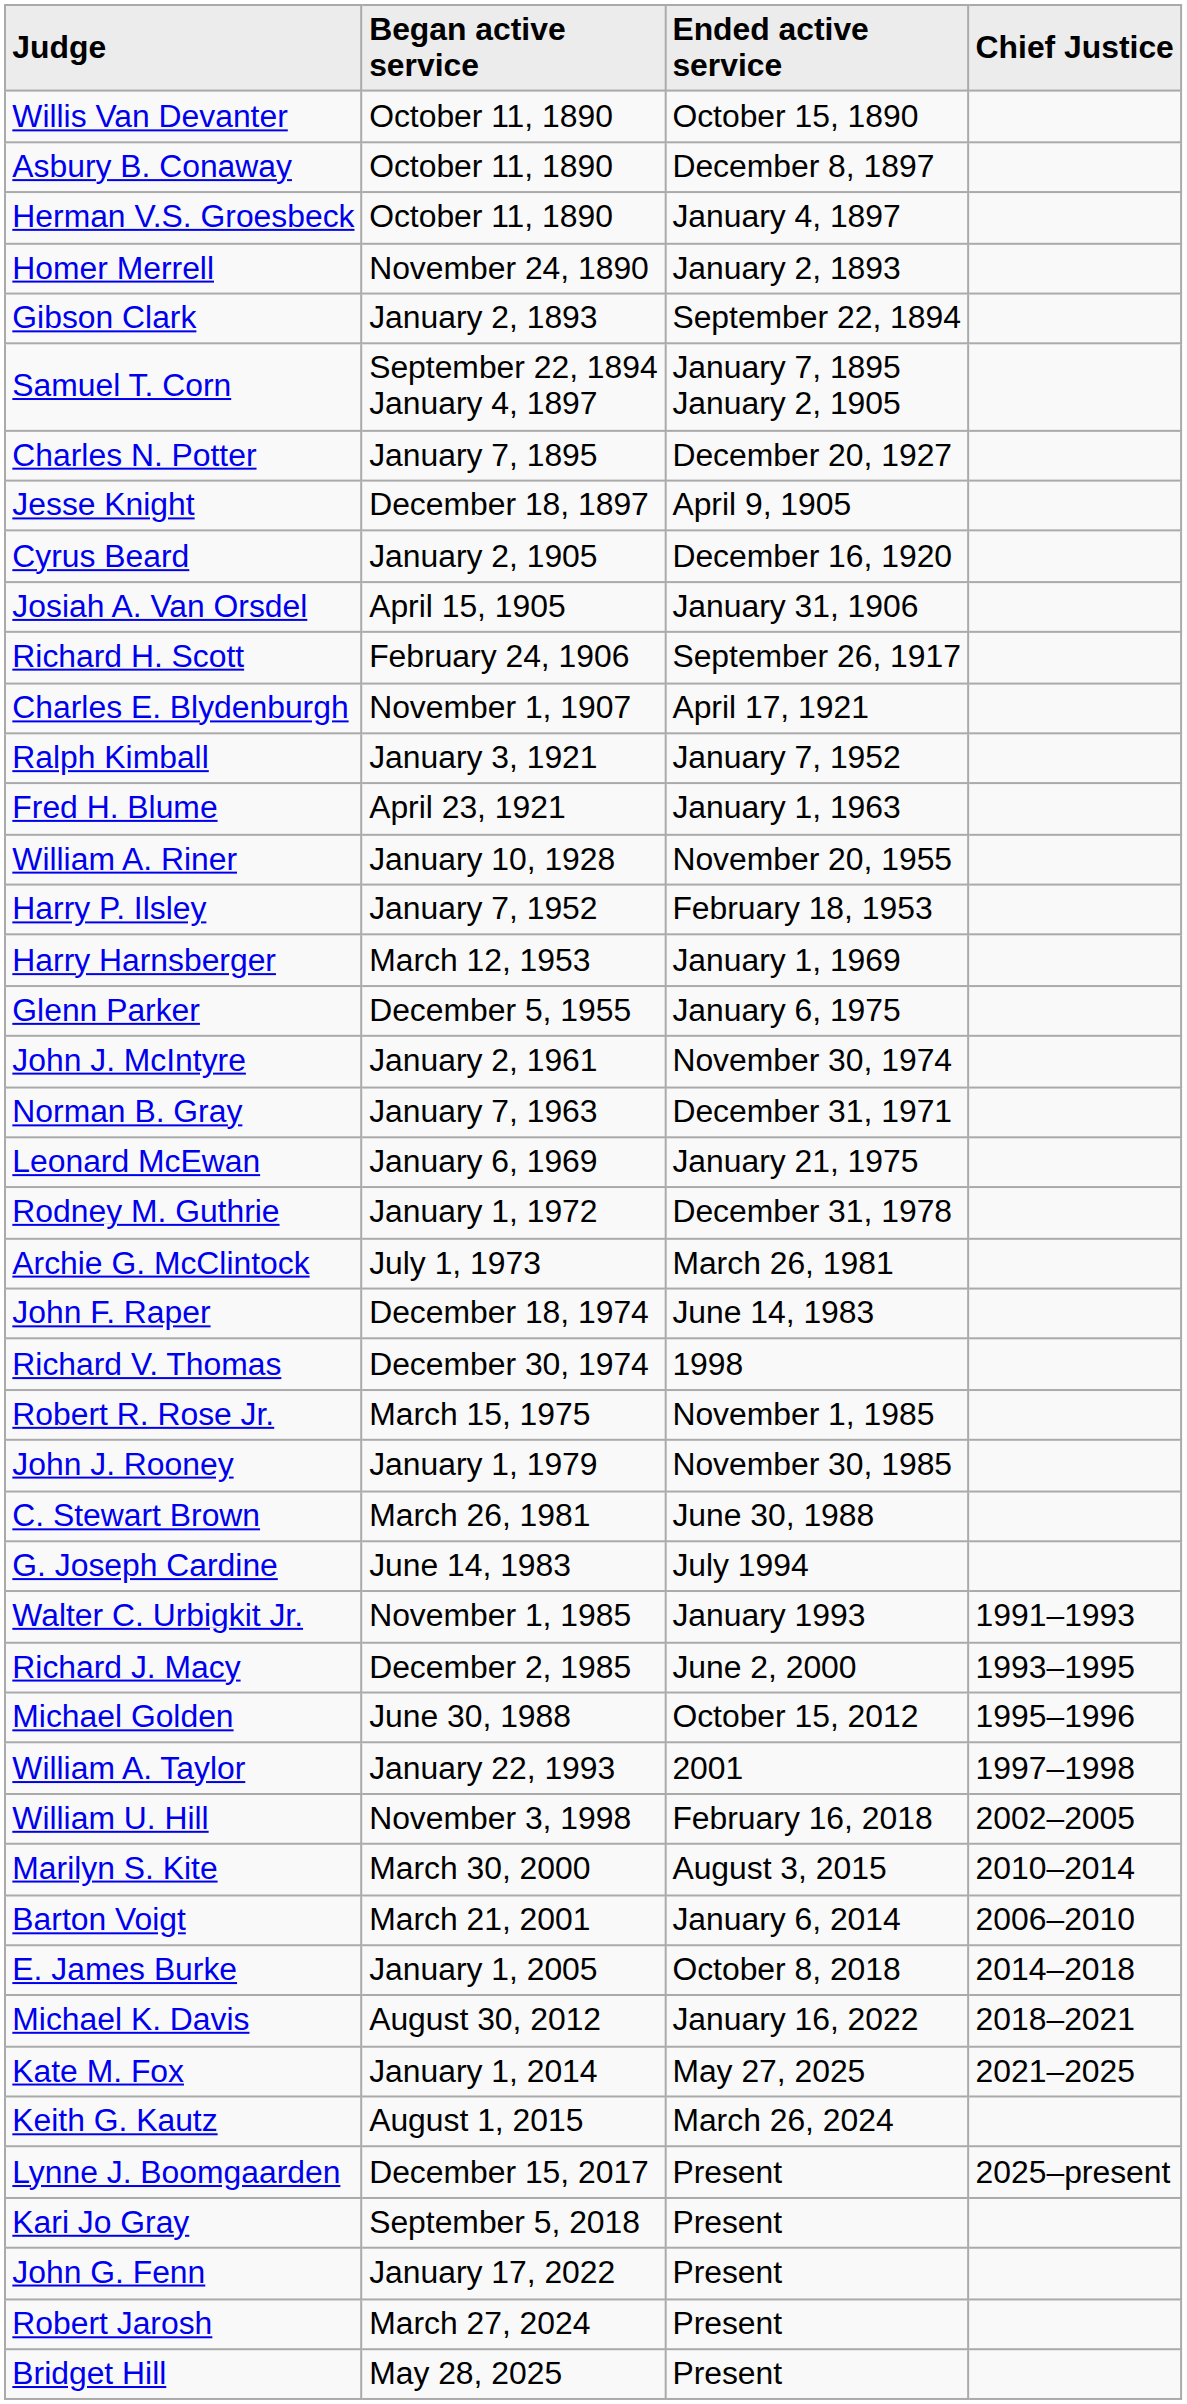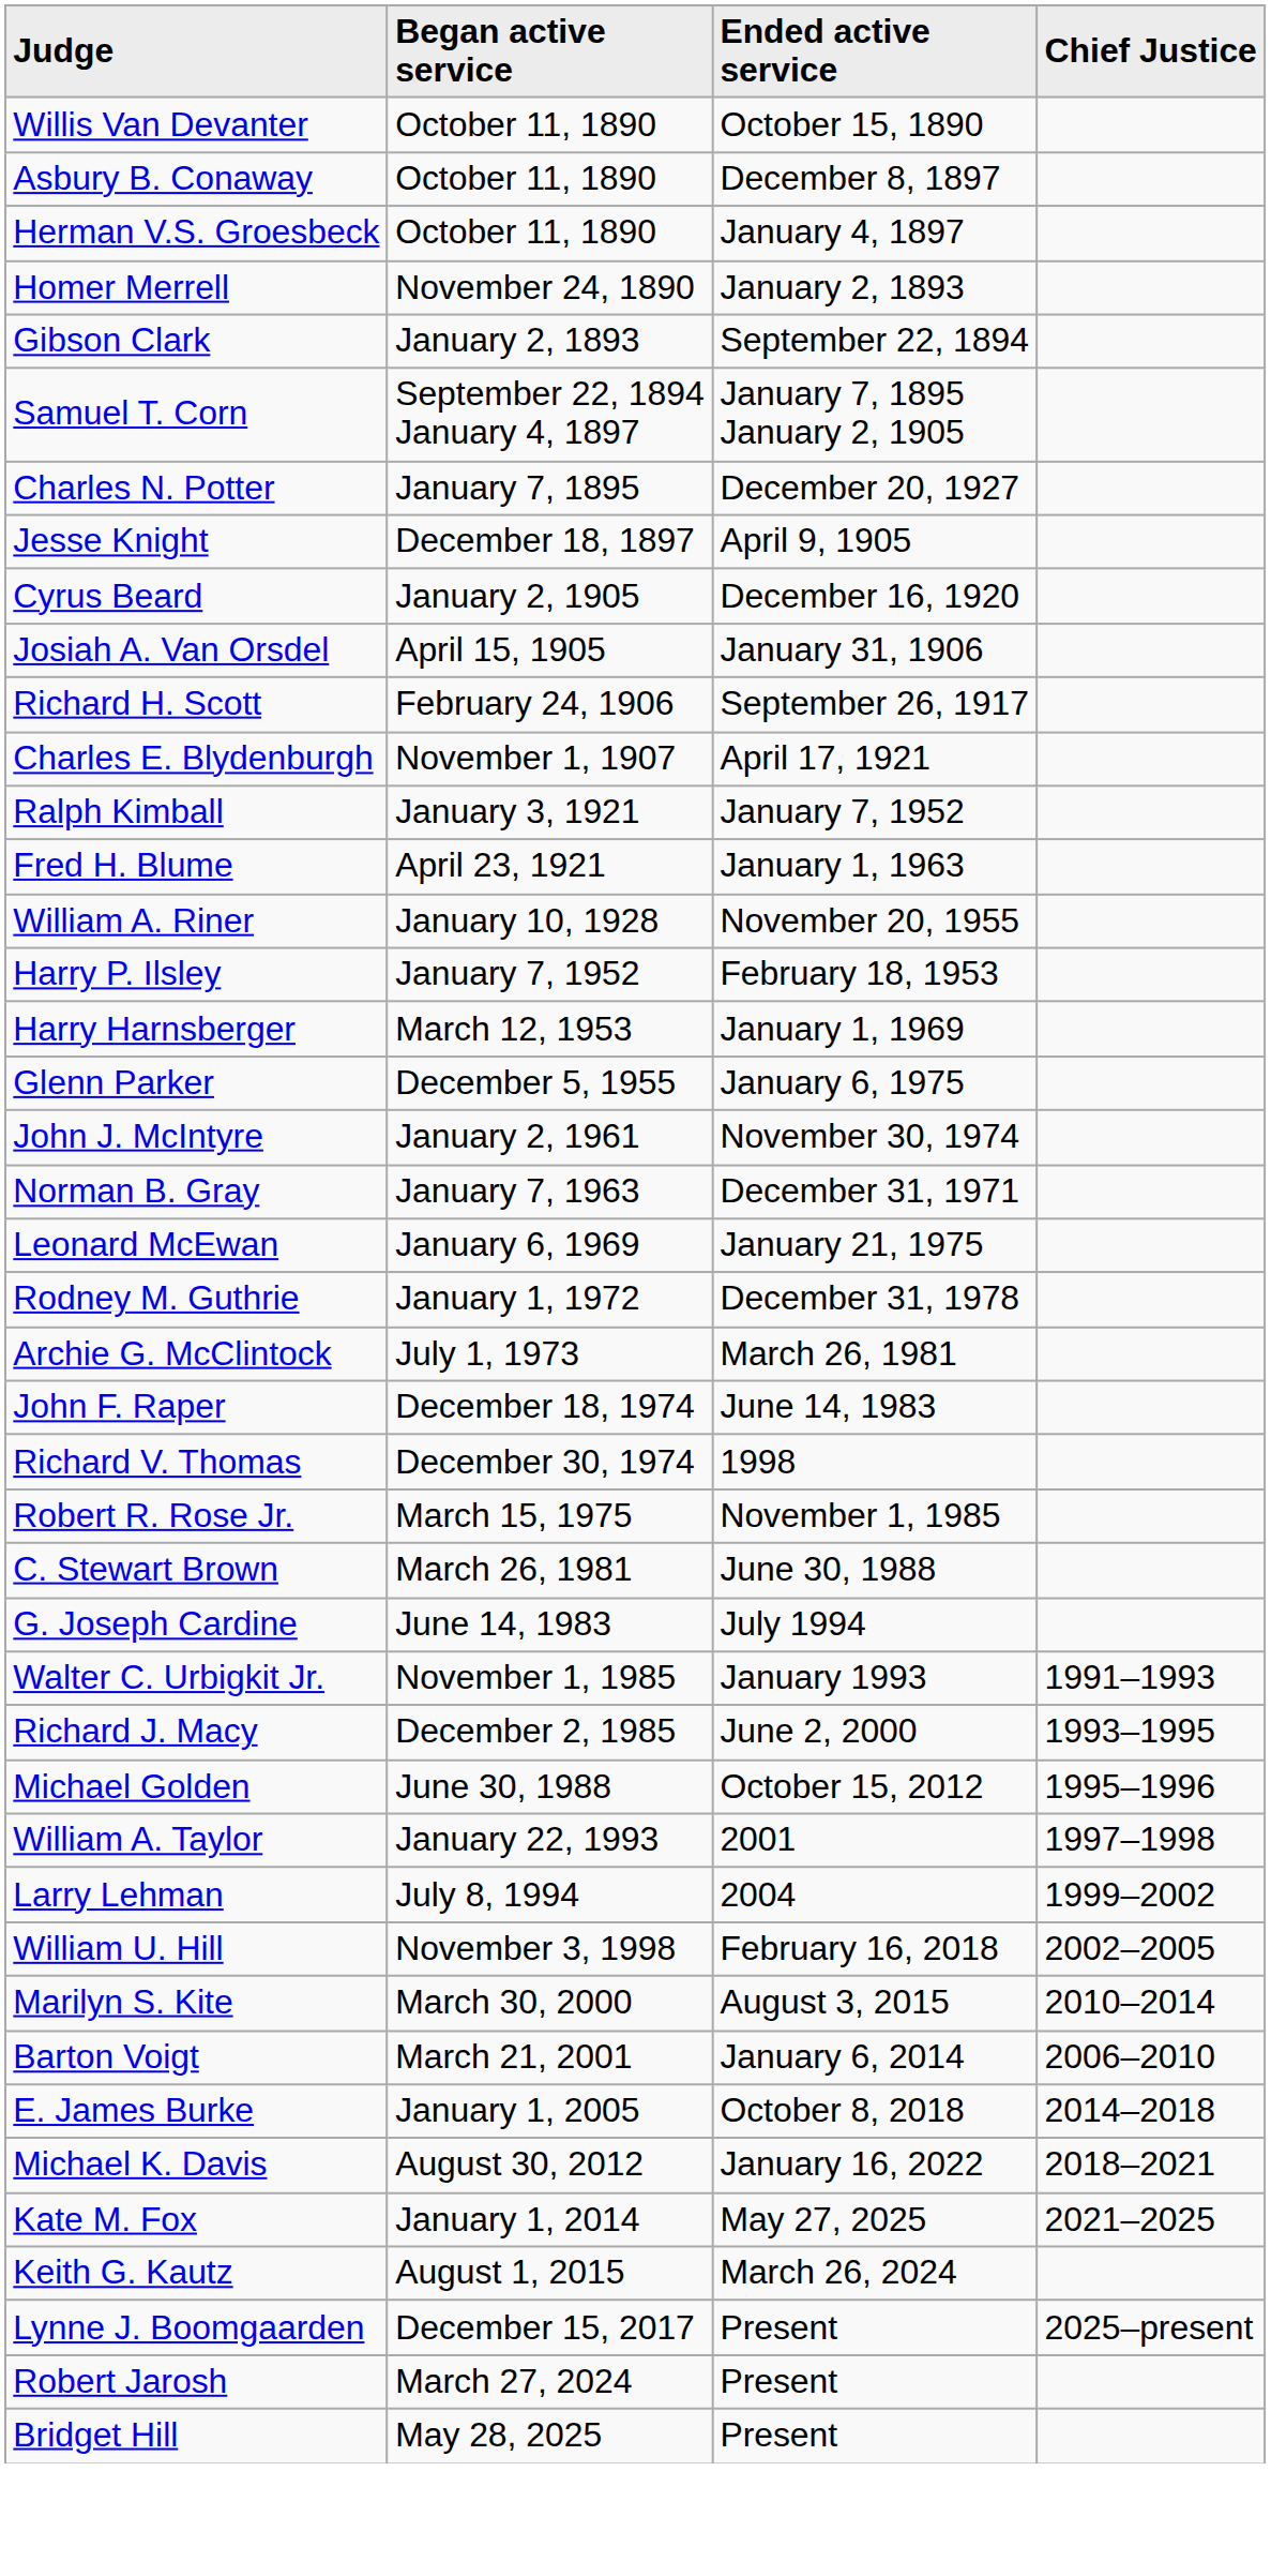 <table class="sortable wikitable">
 <tr bgcolor="#ececec">
 <td><strong>Judge</strong></td>
 <td><strong>Began active<br>service</strong></td>
 <td><strong>Ended active<br>service</strong></td>
 <td><strong>Chief Justice</strong></td>
 </tr>
 <tr>
 <td><a href='#'>Willis Van Devanter</a></td>
 <td>October 11, 1890</td>
 <td>October 15, 1890</td>
 <td></td>
 </tr>
 <tr>
 <td><a href='#'>Asbury B. Conaway</a></td>
 <td>October 11, 1890</td>
 <td>December 8, 1897</td>
 <td></td>
 </tr>
 <tr>
 <td><a href='#'>Herman V.S. Groesbeck</a></td>
 <td>October 11, 1890</td>
 <td>January 4, 1897</td>
 <td></td>
 </tr>
 <tr>
 <td><a href='#'>Homer Merrell</a></td>
 <td>November 24, 1890</td>
 <td>January 2, 1893</td>
 <td></td>
 </tr>
 <tr>
 <td><a href='#'>Gibson Clark</a></td>
 <td>January 2, 1893</td>
 <td>September 22, 1894</td>
 <td></td>
 </tr>
 <tr>
 <td><a href='#'>Samuel T. Corn</a></td>
 <td>September 22, 1894<br>January 4, 1897</td>
 <td>January 7, 1895<br>January 2, 1905</td>
 <td></td>
 </tr>
 <tr>
 <td><a href='#'>Charles N. Potter</a></td>
 <td>January 7, 1895</td>
 <td>December 20, 1927</td>
 <td></td>
 </tr>
 <tr>
 <td><a href='#'>Jesse Knight</a></td>
 <td>December 18, 1897</td>
 <td>April 9, 1905</td>
 <td></td>
 </tr>
 <tr>
 <td><a href='#'>Cyrus Beard</a></td>
 <td>January 2, 1905</td>
 <td>December 16, 1920</td>
 <td></td>
 </tr>
 <tr>
 <td><a href='#'>Josiah A. Van Orsdel</a></td>
 <td>April 15, 1905</td>
 <td>January 31, 1906</td>
 <td></td>
 </tr>
 <tr>
 <td><a href='#'>Richard H. Scott</a></td>
 <td>February 24, 1906</td>
 <td>September 26, 1917</td>
 <td></td>
 </tr>
 <tr>
 <td><a href='#'>Charles E. Blydenburgh</a></td>
 <td>November 1, 1907</td>
 <td>April 17, 1921</td>
 <td></td>
 </tr>
 <tr>
 <td><a href='#'>Ralph Kimball</a></td>
 <td>January 3, 1921</td>
 <td>January 7, 1952</td>
 <td></td>
 </tr>
 <tr>
 <td><a href='#'>Fred H. Blume</a></td>
 <td>April 23, 1921</td>
 <td>January 1, 1963</td>
 <td></td>
 </tr>
 <tr>
 <td><a href='#'>William A. Riner</a></td>
 <td>January 10, 1928</td>
 <td>November 20, 1955</td>
 <td></td>
 </tr>
 <tr>
 <td><a href='#'>Harry P. Ilsley</a></td>
 <td>January 7, 1952</td>
 <td>February 18, 1953</td>
 <td></td>
 </tr>
 <tr>
 <td><a href='#'>Harry Harnsberger</a></td>
 <td>March 12, 1953</td>
 <td>January 1, 1969</td>
 <td></td>
 </tr>
 <tr>
 <td><a href='#'>Glenn Parker</a></td>
 <td>December 5, 1955</td>
 <td>January 6, 1975</td>
 <td></td>
 </tr>
 <tr>
 <td><a href='#'>John J. McIntyre</a></td>
 <td>January 2, 1961</td>
 <td>November 30, 1974</td>
 <td></td>
 </tr>
 <tr>
 <td><a href='#'>Norman B. Gray</a></td>
 <td>January 7, 1963</td>
 <td>December 31, 1971</td>
 <td></td>
 </tr>
 <tr>
 <td><a href='#'>Leonard McEwan</a></td>
 <td>January 6, 1969</td>
 <td>January 21, 1975</td>
 <td></td>
 </tr>
 <tr>
 <td><a href='#'>Rodney M. Guthrie</a></td>
 <td>January 1, 1972</td>
 <td>December 31, 1978</td>
 <td></td>
 </tr>
 <tr>
 <td><a href='#'>Archie G. McClintock</a></td>
 <td>July 1, 1973</td>
 <td>March 26, 1981</td>
 <td></td>
 </tr>
 <tr>
 <td><a href='#'>John F. Raper</a></td>
 <td>December 18, 1974</td>
 <td>June 14, 1983</td>
 <td></td>
 </tr>
 <tr>
 <td><a href='#'>Richard V. Thomas</a></td>
 <td>December 30, 1974</td>
 <td>1998</td>
 <td></td>
 </tr>
 <tr>
 <td><a href='#'>Robert R. Rose Jr.</a></td>
 <td>March 15, 1975</td>
 <td>November 1, 1985</td>
 <td></td>
 </tr>
 <tr>
-<td><a href='#'>John J. Rooney</a></td>
-<td>January 1, 1979</td>
-<td>November 30, 1985</td>
-<td></td>
-</tr>
-<tr>
 <td><a href='#'>C. Stewart Brown</a></td>
 <td>March 26, 1981</td>
 <td>June 30, 1988</td>
 <td></td>
 </tr>
 <tr>
 <td><a href='#'>G. Joseph Cardine</a></td>
 <td>June 14, 1983</td>
 <td>July 1994</td>
 <td></td>
 </tr>
 <tr>
 <td><a href='#'>Walter C. Urbigkit Jr.</a></td>
 <td>November 1, 1985</td>
 <td>January 1993</td>
 <td>1991–1993</td>
 </tr>
 <tr>
 <td><a href='#'>Richard J. Macy</a></td>
 <td>December 2, 1985</td>
 <td>June 2, 2000</td>
 <td>1993–1995</td>
 </tr>
 <tr>
 <td><a href='#'>Michael Golden</a></td>
 <td>June 30, 1988</td>
 <td>October 15, 2012</td>
 <td>1995–1996</td>
 </tr>
 <tr>
 <td><a href='#'>William A. Taylor</a></td>
 <td>January 22, 1993</td>
 <td>2001</td>
 <td>1997–1998</td>
+</tr>
+<tr>
+<td><a href='#'>Larry Lehman</a></td>
+<td>July 8, 1994</td>
+<td>2004</td>
+<td>1999–2002</td>
 </tr>
 <tr>
 <td><a href='#'>William U. Hill</a></td>
 <td>November 3, 1998</td>
 <td>February 16, 2018</td>
 <td>2002–2005</td>
 </tr>
 <tr>
 <td><a href='#'>Marilyn S. Kite</a></td>
 <td>March 30, 2000</td>
 <td>August 3, 2015</td>
 <td>2010–2014</td>
 </tr>
 <tr>
 <td><a href='#'>Barton Voigt</a></td>
 <td>March 21, 2001</td>
 <td>January 6, 2014</td>
 <td>2006–2010</td>
 </tr>
 <tr>
 <td><a href='#'>E. James Burke</a></td>
 <td>January 1, 2005</td>
 <td>October 8, 2018</td>
 <td>2014–2018</td>
 </tr>
 <tr>
 <td><a href='#'>Michael K. Davis</a></td>
 <td>August 30, 2012</td>
 <td>January 16, 2022</td>
 <td>2018–2021</td>
 </tr>
 <tr>
 <td><a href='#'>Kate M. Fox</a></td>
 <td>January 1, 2014</td>
 <td>May 27, 2025</td>
 <td>2021–2025</td>
 </tr>
 <tr>
 <td><a href='#'>Keith G. Kautz</a></td>
 <td>August 1, 2015</td>
 <td>March 26, 2024</td>
 <td></td>
 </tr>
 <tr>
 <td><a href='#'>Lynne J. Boomgaarden</a></td>
 <td>December 15, 2017</td>
 <td>Present</td>
 <td>2025–present</td>
 </tr>
 <tr>
-<td><a href='#'>Kari Jo Gray</a></td>
-<td>September 5, 2018</td>
-<td>Present</td>
-<td></td>
-</tr>
-<tr>
-<td><a href='#'>John G. Fenn</a></td>
-<td>January 17, 2022</td>
-<td>Present</td>
-<td></td>
-</tr>
-<tr>
 <td><a href='#'>Robert Jarosh</a></td>
 <td>March 27, 2024</td>
 <td>Present</td>
 <td></td>
 </tr>
 <tr>
 <td><a href='#'>Bridget Hill</a></td>
 <td>May 28, 2025</td>
 <td>Present</td>
 <td></td>
 </tr>
 </table>
